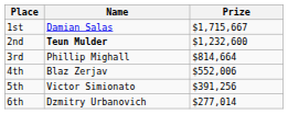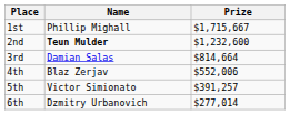 <table class="wikitable">
 <tr>
 <th style="width:50px;">Place</th>
 <th style="width:200px;">Name</th>
 <th style="width:125px;">Prize</th>
 </tr>
 <tr>
 <td>1st</td>
-<td> <a href='#'>Damian Salas</a></td>
+<td> Phillip Mighall</td>
 <td>$1,715,667</td>
 </tr>
 <tr>
 <td>2nd</td>
 <td><strong> Teun Mulder</strong></td>
 <td>$1,232,600</td>
 </tr>
 <tr>
 <td>3rd</td>
-<td> Phillip Mighall</td>
+<td> <a href='#'>Damian Salas</a></td>
 <td>$814,664</td>
 </tr>
 <tr>
 <td>4th</td>
 <td> Blaz Zerjav</td>
 <td>$552,006</td>
 </tr>
 <tr>
 <td>5th</td>
 <td> Victor Simionato</td>
-<td>$391,256</td>
+<td>$391,257</td>
 </tr>
 <tr>
 <td>6th</td>
 <td>  Dzmitry Urbanovich</td>
 <td>$277,014</td>
 </tr>
 </table>
